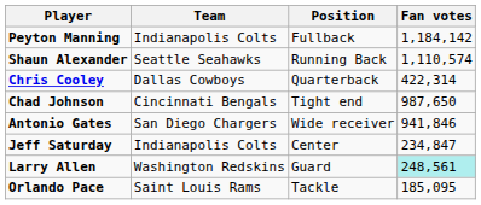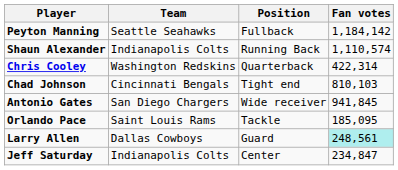 <table class="wikitable">
 <tr>
 <th><strong>Player</strong></th>
 <th><strong>Team</strong></th>
 <th><strong>Position</strong></th>
 <th><strong>Fan votes</strong></th>
 </tr>
 <tr>
 <td><strong>Peyton Manning</strong></td>
-<td>Indianapolis Colts</td>
+<td>Seattle Seahawks</td>
 <td>Fullback</td>
 <td>1,184,142</td>
 </tr>
 <tr>
 <td><strong>Shaun Alexander</strong></td>
-<td>Seattle Seahawks</td>
+<td>Indianapolis Colts</td>
 <td>Running Back</td>
 <td>1,110,574</td>
 </tr>
 <tr>
 <td><strong><a href='#'>Chris Cooley</a></strong></td>
-<td>Dallas Cowboys</td>
+<td>Washington Redskins</td>
 <td>Quarterback</td>
 <td>422,314</td>
 </tr>
 <tr>
 <td><strong>Chad Johnson</strong></td>
 <td>Cincinnati Bengals</td>
 <td>Tight end</td>
-<td>987,650</td>
+<td>810,103</td>
 </tr>
 <tr>
 <td><strong>Antonio Gates</strong></td>
 <td>San Diego Chargers</td>
 <td>Wide receiver</td>
-<td>941,846</td>
+<td>941,845</td>
+</tr>
+<tr>
+<td><strong>Orlando Pace</strong></td>
+<td>Saint Louis Rams</td>
+<td>Tackle</td>
+<td>185,095</td>
+</tr>
+<tr>
+<td><strong>Larry Allen</strong></td>
+<td>Dallas Cowboys</td>
+<td>Guard</td>
+<td style="background: paleturquoise;">248,561</td>
 </tr>
 <tr>
 <td><strong>Jeff Saturday</strong></td>
 <td>Indianapolis Colts</td>
 <td>Center</td>
 <td>234,847</td>
 </tr>
-<tr>
-<td><strong>Larry Allen</strong></td>
-<td>Washington Redskins</td>
-<td>Guard</td>
-<td style="background: paleturquoise;">248,561</td>
-</tr>
-<tr>
-<td><strong>Orlando Pace</strong></td>
-<td>Saint Louis Rams</td>
-<td>Tackle</td>
-<td>185,095</td>
-</tr>
 </table>
